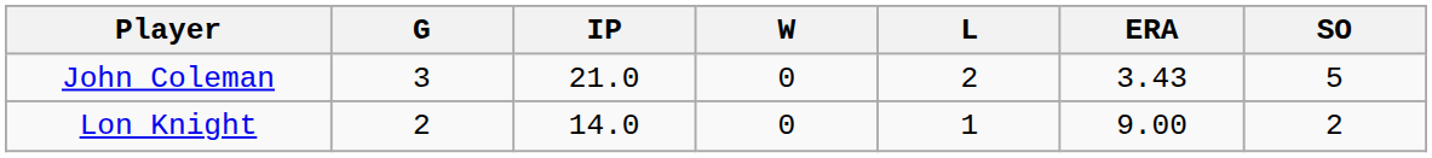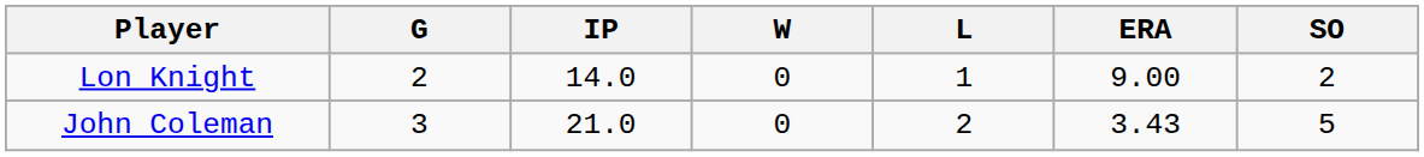 <table class="wikitable sortable">
 <tr>
 <th bgcolor="#DDDDFF" width="16%">Player</th>
 <th bgcolor="#DDDDFF" width="9%">G</th>
 <th bgcolor="#DDDDFF" width="9%">IP</th>
 <th bgcolor="#DDDDFF" width="9%">W</th>
 <th bgcolor="#DDDDFF" width="9%">L</th>
 <th bgcolor="#DDDDFF" width="9%">ERA</th>
 <th bgcolor="#DDDDFF" width="9%">SO</th>
 </tr>
+<tr align=center>
+<td><a href='#'>Lon Knight</a></td>
+<td>2</td>
+<td>14.0</td>
+<td>0</td>
+<td>1</td>
+<td>9.00</td>
+<td>2</td>
+</tr>
 <tr align="center">
 <td><a href='#'>John Coleman</a></td>
 <td>3</td>
 <td>21.0</td>
 <td>0</td>
 <td>2</td>
 <td>3.43</td>
 <td>5</td>
 </tr>
-<tr align=center>
-<td><a href='#'>Lon Knight</a></td>
-<td>2</td>
-<td>14.0</td>
-<td>0</td>
-<td>1</td>
-<td>9.00</td>
-<td>2</td>
-</tr>
 </table>
